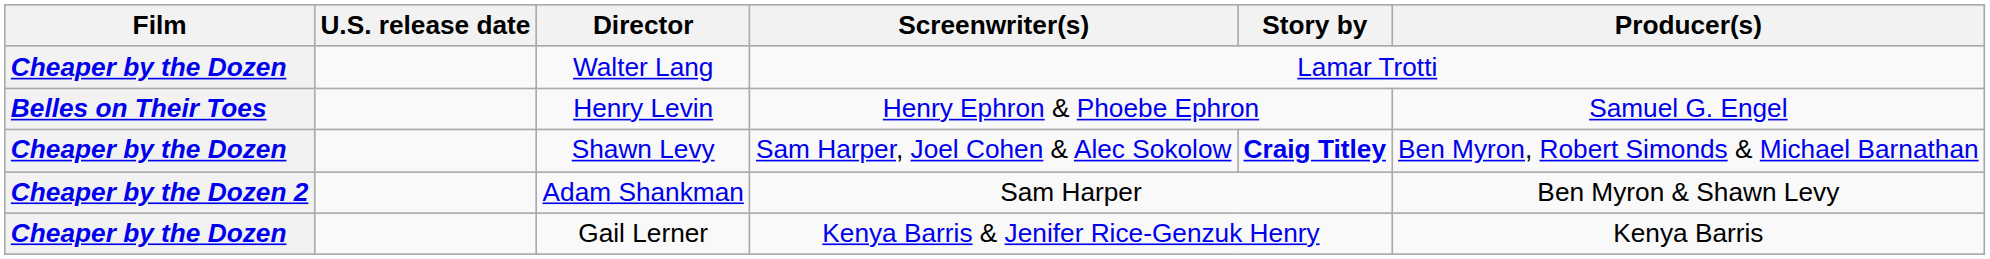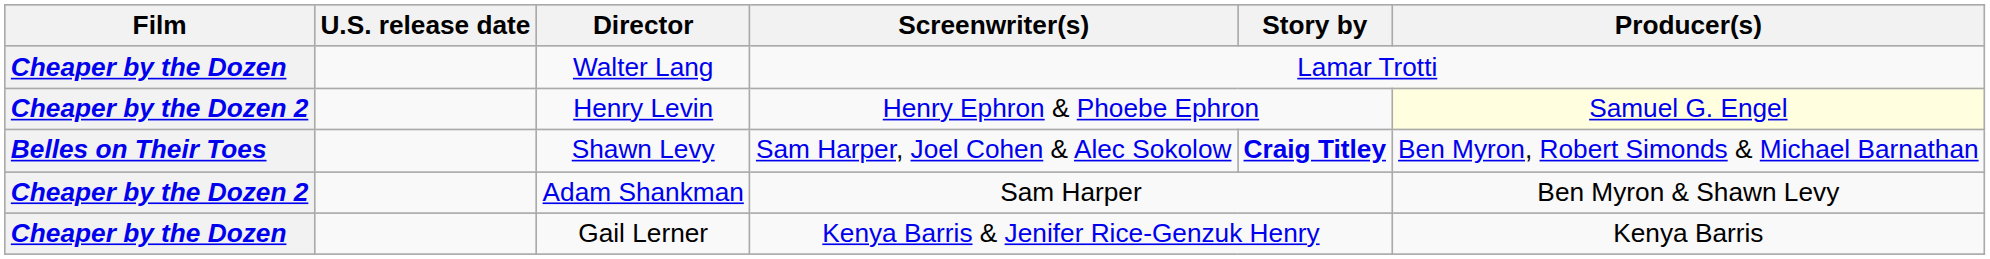 <table class="wikitable plainrowheaders" style="text-align:center">
 <tr>
 <th scope="col">Film</th>
 <th scope="col">U.S. release date</th>
 <th scope="col">Director</th>
 <th scope="col">Screenwriter(s)</th>
 <th scope="col">Story by</th>
 <th scope="col">Producer(s)</th>
 </tr>
 <tr>
 <th scope="row" style="text-align:left"><em><a href='#'>Cheaper by the Dozen</a></em></th>
 <td style="text-align:left"></td>
 <td><a href='#'>Walter Lang</a></td>
 <td colspan="3"><a href='#'>Lamar Trotti</a></td>
 </tr>
 <tr>
-<th scope="row" style="text-align:left"><em><a href='#'>Belles on Their Toes</a></em></th>
+<th scope="row" style="text-align:left"><em><a href='#'>Cheaper by the Dozen 2</a></em></th>
 <td style="text-align:left"></td>
 <td><a href='#'>Henry Levin</a></td>
 <td colspan="2"><a href='#'>Henry Ephron</a> & <a href='#'>Phoebe Ephron</a></td>
-<td><a href='#'>Samuel G. Engel</a></td>
+<td style="background: lightyellow;"><a href='#'>Samuel G. Engel</a></td>
 </tr>
 <tr>
-<th scope="row" style="text-align:left"><em><a href='#'>Cheaper by the Dozen</a></em></th>
+<th scope="row" style="text-align:left"><em><a href='#'>Belles on Their Toes</a></em></th>
 <td style="text-align:left"></td>
 <td><a href='#'>Shawn Levy</a></td>
 <td><a href='#'>Sam Harper</a>, <a href='#'>Joel Cohen</a> & <a href='#'>Alec Sokolow</a></td>
 <td><strong><a href='#'>Craig Titley</a></strong></td>
 <td><a href='#'>Ben Myron</a>, <a href='#'>Robert Simonds</a> & <a href='#'>Michael Barnathan</a></td>
 </tr>
 <tr>
 <th scope="row" style="text-align:left"><em><a href='#'>Cheaper by the Dozen 2</a></em></th>
 <td style="text-align:left"></td>
 <td><a href='#'>Adam Shankman</a></td>
 <td colspan="2">Sam Harper</td>
 <td>Ben Myron & Shawn Levy</td>
 </tr>
 <tr>
 <th scope="row" style="text-align:left"><em><a href='#'>Cheaper by the Dozen</a></em></th>
 <td style="text-align:left"></td>
 <td>Gail Lerner</td>
 <td colspan="2"><a href='#'>Kenya Barris</a> & <a href='#'>Jenifer Rice-Genzuk Henry</a></td>
 <td>Kenya Barris</td>
 </tr>
 </table>
